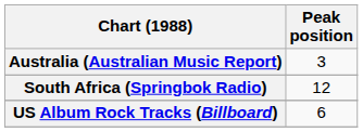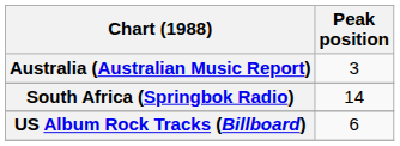 <table class="wikitable sortable plainrowheaders" style="text-align:center">
 <tr>
 <th>Chart (1988)</th>
 <th>Peak<br>position</th>
 </tr>
 <tr>
 <th scope="row">Australia (<a href='#'>Australian Music Report</a>)</th>
 <td>3</td>
 </tr>
 <tr>
 </tr>
 <tr>
 <th scope="row">South Africa (<a href='#'>Springbok Radio</a>)</th>
-<td>12</td>
+<td>14</td>
 </tr>
 <tr>
 </tr>
 <tr>
 <th scope="row">US <a href='#'>Album Rock Tracks</a> (<em><a href='#'>Billboard</a></em>)</th>
 <td>6</td>
 </tr>
 <tr>
 </tr>
 </table>
